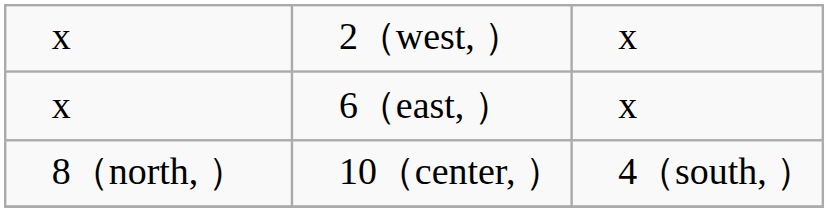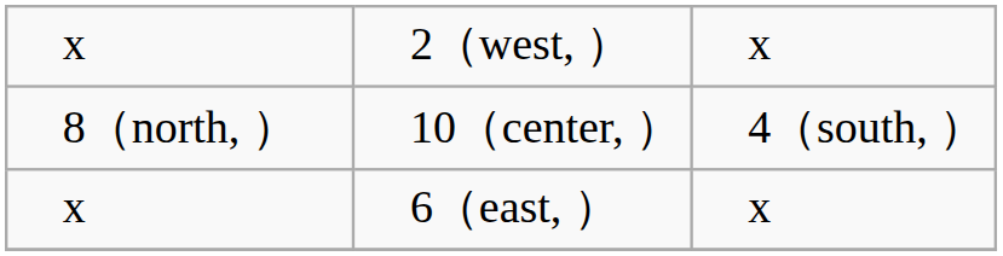 <table Class="wikitable">
 <tr -->
 <td>　x　</td>
 <td>　2（west, ）　</td>
-<td>　x</td>
-</tr>
-<tr -->
-<td>　x　</td>
-<td>　6（east, ）　</td>
 <td>　x</td>
 </tr>
 <tr -->
 <td>　8（north, ）　</td>
 <td>　10（center, ）</td>
 <td>　4（south, ）</td>
 </tr>
 <tr -->
+<td>　x　</td>
+<td>　6（east, ）　</td>
+<td>　x</td>
+</tr>
+<tr -->
 </tr>
 </table>
